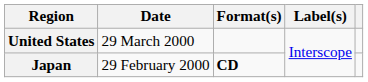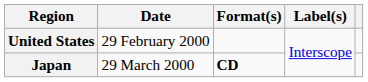 <table class="wikitable plainrowheaders">
 <tr>
 <th scope="col">Region</th>
 <th scope="col">Date</th>
 <th scope="col">Format(s)</th>
 <th scope="col">Label(s)</th>
 <th scope="col"></th>
 </tr>
 <tr>
 <th scope="row">United States</th>
-<td>29 March 2000</td>
+<td>29 February 2000</td>
 <td></td>
 <td rowspan="2"><a href='#'>Interscope</a></td>
 <td></td>
 </tr>
 <tr>
 <th scope="row">Japan</th>
-<td>29 February 2000</td>
+<td>29 March 2000</td>
 <td><strong>CD</strong></td>
 <td></td>
 </tr>
 </table>
